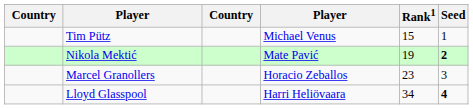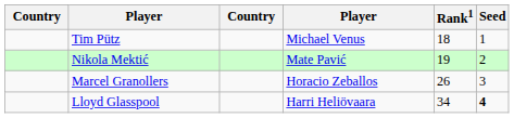 <table class="sortable wikitable">
 <tr>
 <th width="70">Country</th>
 <th width="175">Player</th>
 <th width="70">Country</th>
 <th width="175">Player</th>
 <th>Rank<sup>1</sup></th>
 <th>Seed</th>
 </tr>
 <tr>
 <td></td>
 <td><a href='#'>Tim Pütz</a></td>
 <td></td>
 <td><a href='#'>Michael Venus</a></td>
-<td>15</td>
+<td>18</td>
 <td>1</td>
 </tr>
 <tr style="background:#cfc;">
 <td></td>
 <td><a href='#'>Nikola Mektić</a></td>
 <td></td>
 <td><a href='#'>Mate Pavić</a></td>
 <td>19</td>
-<td><strong>2</strong></td>
+<td>2</td>
 </tr>
 <tr>
 <td></td>
 <td><a href='#'>Marcel Granollers</a></td>
 <td></td>
 <td><a href='#'>Horacio Zeballos</a></td>
-<td>23</td>
+<td>26</td>
 <td>3</td>
 </tr>
 <tr>
 <td></td>
 <td><a href='#'>Lloyd Glasspool</a></td>
 <td></td>
 <td><a href='#'>Harri Heliövaara</a></td>
 <td>34</td>
 <td><strong>4</strong></td>
 </tr>
 </table>
